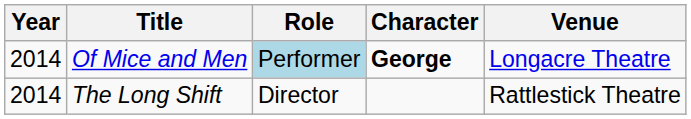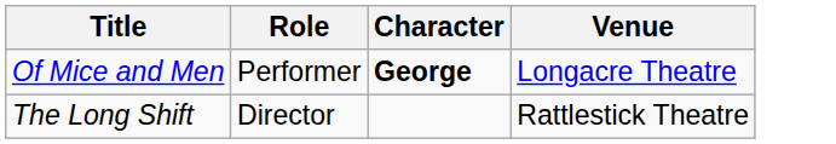 <table class="wikitable">
 <tr>
-<th>Year</th>
 <th>Title</th>
 <th>Role</th>
 <th>Character</th>
 <th>Venue</th>
 </tr>
 <tr>
-<td>2014</td>
 <td><em><a href='#'>Of Mice and Men</a></em></td>
-<td style="background: lightblue;">Performer</td>
+<td>Performer</td>
 <td><strong>George</strong></td>
 <td><a href='#'>Longacre Theatre</a></td>
 </tr>
 <tr>
-<td>2014</td>
 <td><em>The Long Shift</em></td>
 <td>Director</td>
 <td></td>
 <td>Rattlestick Theatre</td>
 </tr>
 </table>
